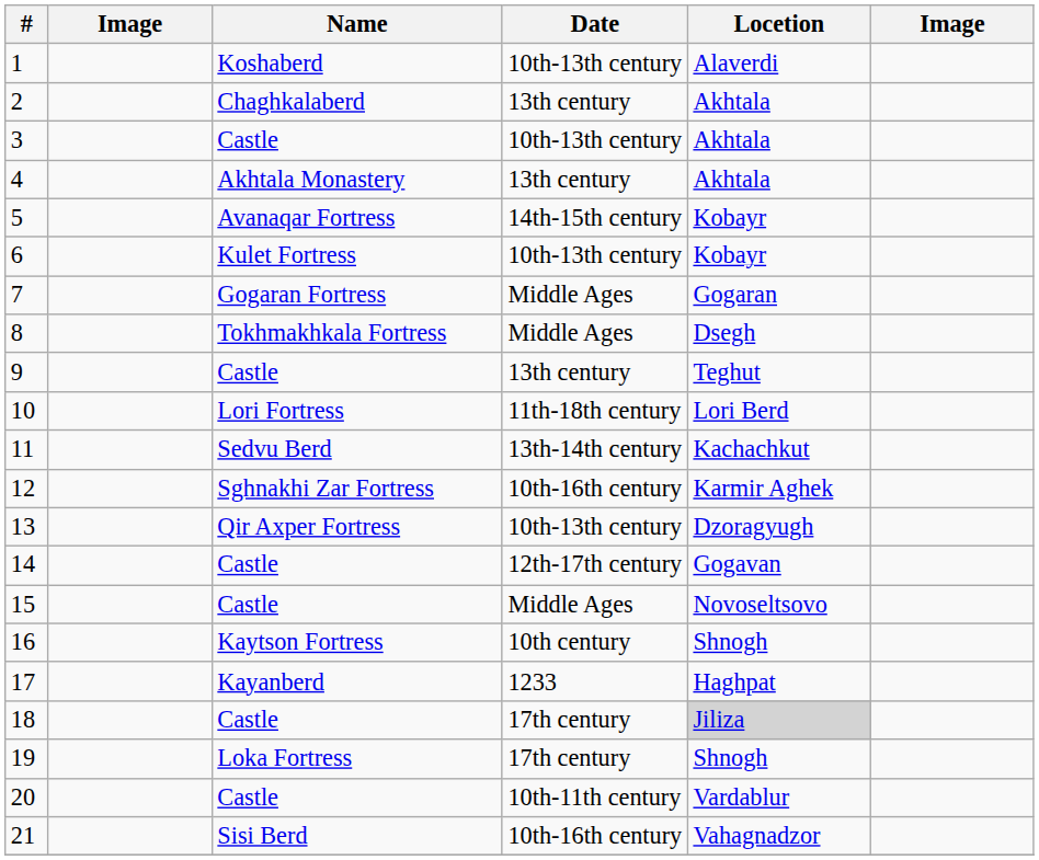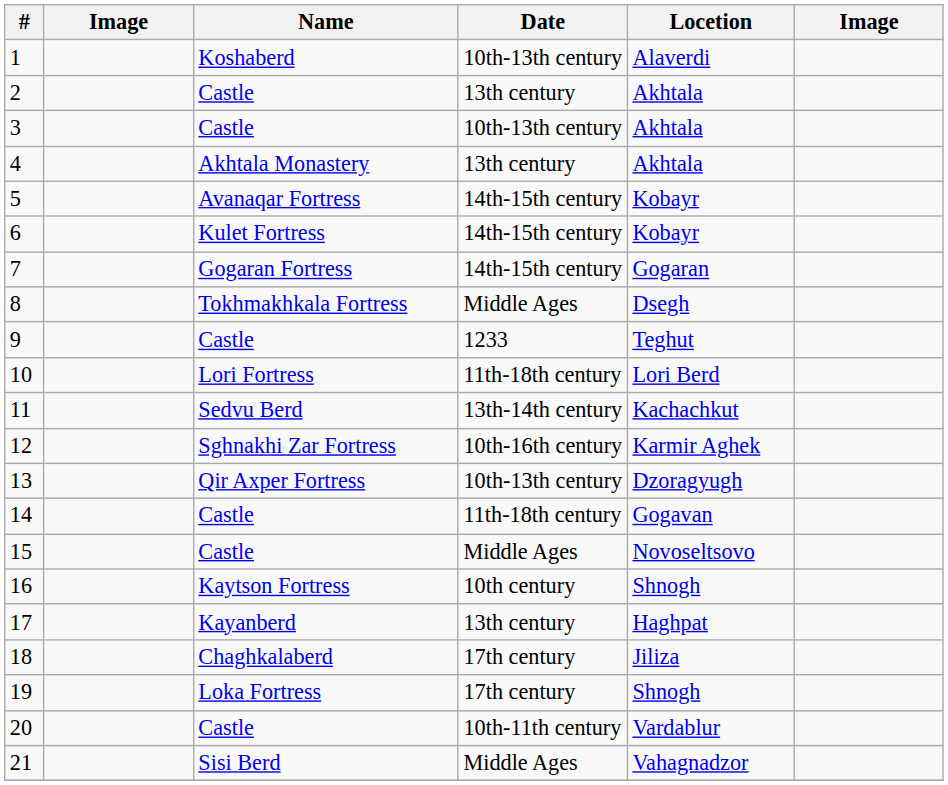 <table class="sortable wikitable">
 <tr valign=bottom>
 <th>#</th>
 <th width=100px>Image</th>
 <th width=>Name</th>
 <th width=18%>Date</th>
 <th width=>Locetion</th>
 <th width=100px>Image</th>
 </tr>
 <tr>
 <td>1</td>
 <td></td>
 <td><a href='#'>Koshaberd</a></td>
 <td>10th-13th century</td>
 <td><a href='#'>Alaverdi</a></td>
 <td></td>
 </tr>
 <tr>
 <td>2</td>
 <td></td>
-<td><a href='#'>Chaghkalaberd</a></td>
+<td><a href='#'>Castle</a></td>
 <td>13th century</td>
 <td><a href='#'>Akhtala</a></td>
 <td></td>
 </tr>
 <tr>
 <td>3</td>
 <td></td>
 <td><a href='#'>Castle</a></td>
 <td>10th-13th century</td>
 <td><a href='#'>Akhtala</a></td>
 <td></td>
 </tr>
 <tr>
 <td>4</td>
 <td></td>
 <td><a href='#'>Akhtala Monastery</a></td>
 <td>13th century</td>
 <td><a href='#'>Akhtala</a></td>
 <td></td>
 </tr>
 <tr>
 <td>5</td>
 <td></td>
 <td><a href='#'>Avanaqar Fortress</a></td>
 <td>14th-15th century</td>
 <td><a href='#'>Kobayr</a></td>
 <td></td>
 </tr>
 <tr>
 <td>6</td>
 <td></td>
 <td><a href='#'>Kulet Fortress</a></td>
-<td>10th-13th century</td>
+<td>14th-15th century</td>
 <td><a href='#'>Kobayr</a></td>
 <td></td>
 </tr>
 <tr>
 <td>7</td>
 <td></td>
 <td><a href='#'>Gogaran Fortress</a></td>
-<td>Middle Ages</td>
+<td>14th-15th century</td>
 <td><a href='#'>Gogaran</a></td>
 <td></td>
 </tr>
 <tr>
 <td>8</td>
 <td></td>
 <td><a href='#'>Tokhmakhkala Fortress</a></td>
 <td>Middle Ages</td>
 <td><a href='#'>Dsegh</a></td>
 <td></td>
 </tr>
 <tr>
 <td>9</td>
 <td></td>
 <td><a href='#'>Castle</a></td>
-<td>13th century</td>
+<td>1233</td>
 <td><a href='#'>Teghut</a></td>
 <td></td>
 </tr>
 <tr>
 <td>10</td>
 <td></td>
 <td><a href='#'>Lori Fortress</a></td>
 <td>11th-18th century</td>
 <td><a href='#'>Lori Berd</a></td>
 <td></td>
 </tr>
 <tr>
 <td>11</td>
 <td></td>
 <td><a href='#'>Sedvu Berd</a></td>
 <td>13th-14th century</td>
 <td><a href='#'>Kachachkut</a></td>
 <td></td>
 </tr>
 <tr>
 <td>12</td>
 <td></td>
 <td><a href='#'>Sghnakhi Zar Fortress</a></td>
 <td>10th-16th century</td>
 <td><a href='#'>Karmir Aghek</a></td>
 <td></td>
 </tr>
 <tr>
 <td>13</td>
 <td></td>
 <td><a href='#'>Qir Axper Fortress</a></td>
 <td>10th-13th century</td>
 <td><a href='#'>Dzoragyugh</a></td>
 <td></td>
 </tr>
 <tr>
 <td>14</td>
 <td></td>
 <td><a href='#'>Castle</a></td>
-<td>12th-17th century</td>
+<td>11th-18th century</td>
 <td><a href='#'>Gogavan</a></td>
 <td></td>
 </tr>
 <tr>
 <td>15</td>
 <td></td>
 <td><a href='#'>Castle</a></td>
 <td>Middle Ages</td>
 <td><a href='#'>Novoseltsovo</a></td>
 <td></td>
 </tr>
 <tr>
 <td>16</td>
 <td></td>
 <td><a href='#'>Kaytson Fortress</a></td>
 <td>10th century</td>
 <td><a href='#'>Shnogh</a></td>
 <td></td>
 </tr>
 <tr>
 <td>17</td>
 <td></td>
 <td><a href='#'>Kayanberd</a></td>
-<td>1233</td>
+<td>13th century</td>
 <td><a href='#'>Haghpat</a></td>
 <td></td>
 </tr>
 <tr>
 <td>18</td>
 <td></td>
-<td><a href='#'>Castle</a></td>
+<td><a href='#'>Chaghkalaberd</a></td>
 <td>17th century</td>
-<td style="background: lightgrey;"><a href='#'>Jiliza</a></td>
+<td><a href='#'>Jiliza</a></td>
 <td></td>
 </tr>
 <tr>
 <td>19</td>
 <td></td>
 <td><a href='#'>Loka Fortress</a></td>
 <td>17th century</td>
 <td><a href='#'>Shnogh</a></td>
 <td></td>
 </tr>
 <tr>
 <td>20</td>
 <td></td>
 <td><a href='#'>Castle</a></td>
 <td>10th-11th century</td>
 <td><a href='#'>Vardablur</a></td>
 <td></td>
 </tr>
 <tr>
 <td>21</td>
 <td></td>
 <td><a href='#'>Sisi Berd</a></td>
-<td>10th-16th century</td>
+<td>Middle Ages</td>
 <td><a href='#'>Vahagnadzor</a></td>
 <td></td>
 </tr>
 <tr>
 </tr>
 </table>
